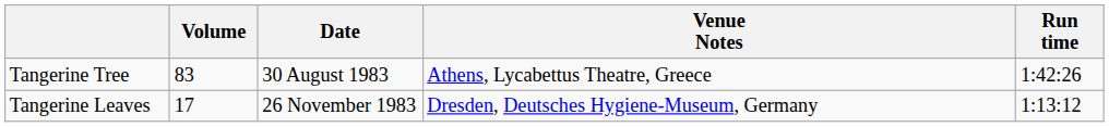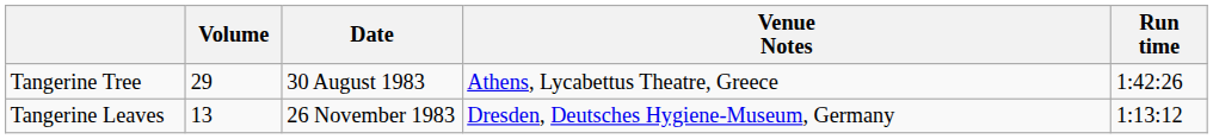 <table class="wikitable" style="width: 100%;">
 <tr>
 <th style="width: 15%;"></th>
 <th style="width: 8%;">Volume</th>
 <th style="width: 15%;">Date</th>
 <th>Venue<br>Notes</th>
 <th style="width: 8%;">Run<br>time</th>
 </tr>
 <tr>
 <td>Tangerine Tree</td>
-<td>83</td>
+<td>29</td>
 <td>30 August 1983</td>
 <td><a href='#'>Athens</a>, Lycabettus Theatre, Greece</td>
 <td>1:42:26</td>
 </tr>
 <tr>
 <td>Tangerine Leaves</td>
-<td>17</td>
+<td>13</td>
 <td>26 November 1983</td>
 <td><a href='#'>Dresden</a>, <a href='#'>Deutsches Hygiene-Museum</a>, Germany</td>
 <td>1:13:12</td>
 </tr>
 </table>
